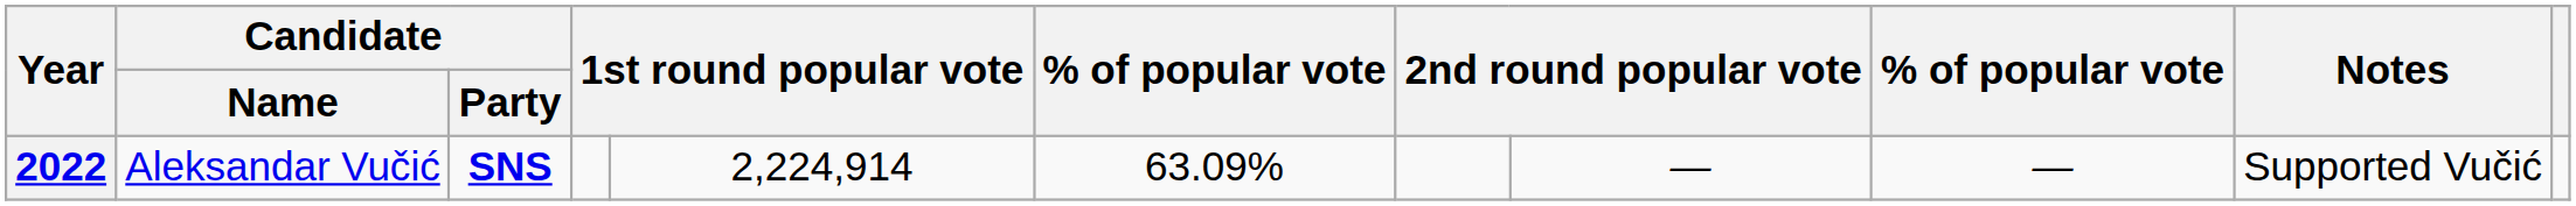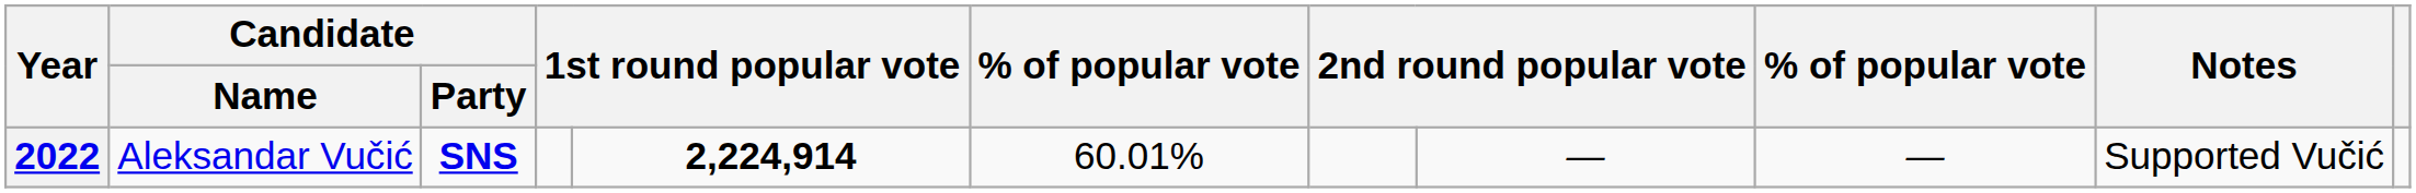 <table class="wikitable" style="text-align:center">
 <tr>
 <th rowspan="2">Year</th>
 <th colspan="2">Candidate</th>
 <th rowspan="2" colspan="2">1st round popular vote</th>
 <th rowspan="2">% of popular vote</th>
 <th rowspan="2" colspan="2">2nd round popular vote</th>
 <th rowspan="2">% of popular vote</th>
 <th rowspan="2">Notes</th>
 <th rowspan="2"></th>
 </tr>
 <tr>
 <th>Name</th>
 <th>Party</th>
 </tr>
 <tr>
 <th><a href='#'>2022</a></th>
 <td><a href='#'>Aleksandar Vučić</a></td>
 <td><strong><a href='#'>SNS</a></strong></td>
 <td></td>
-<td>2,224,914</td>
-<td>63.09%</td>
+<td><strong>2,224,914</strong></td>
+<td>60.01%</td>
 <td></td>
 <td><em>—</em></td>
 <td><em>—</em></td>
 <td>Supported Vučić</td>
 <td></td>
 </tr>
 </table>
